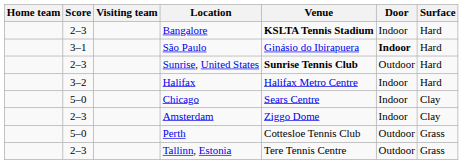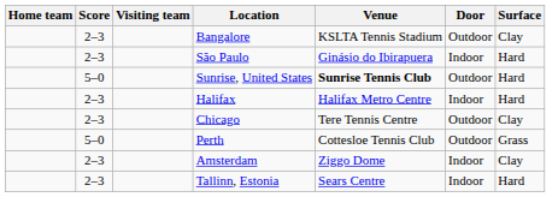 <table class="wikitable" style="border:1px solid #aaa;">
 <tr>
 <th>Home team</th>
 <th>Score</th>
 <th>Visiting team</th>
 <th>Location</th>
 <th>Venue</th>
 <th>Door</th>
 <th>Surface</th>
 </tr>
 <tr>
 <td></td>
 <td style="text-align:center;">2–3</td>
 <td><strong></strong></td>
 <td><a href='#'>Bangalore</a></td>
-<td><strong>KSLTA Tennis Stadium</strong></td>
+<td>KSLTA Tennis Stadium</td>
+<td>Outdoor</td>
+<td>Clay</td>
+</tr>
+<tr>
+<td><strong></strong></td>
+<td style="text-align:center;">2–3</td>
+<td></td>
+<td><a href='#'>São Paulo</a></td>
+<td><a href='#'>Ginásio do Ibirapuera</a></td>
 <td>Indoor</td>
 <td>Hard</td>
 </tr>
 <tr>
-<td><strong></strong></td>
-<td style="text-align:center;">3–1</td>
 <td></td>
-<td><a href='#'>São Paulo</a></td>
-<td><a href='#'>Ginásio do Ibirapuera</a></td>
-<td><strong>Indoor</strong></td>
-<td>Hard</td>
-</tr>
-<tr>
-<td></td>
-<td style="text-align:center;">2–3</td>
+<td style="text-align:center;">5–0</td>
 <td><strong></strong></td>
 <td><a href='#'>Sunrise</a>, <a href='#'>United States</a></td>
 <td><strong>Sunrise Tennis Club</strong></td>
 <td>Outdoor</td>
 <td>Hard</td>
 </tr>
 <tr>
 <td><strong></strong></td>
-<td style="text-align:center;">3–2</td>
+<td style="text-align:center;">2–3</td>
 <td></td>
 <td><a href='#'>Halifax</a></td>
 <td><a href='#'>Halifax Metro Centre</a></td>
 <td>Indoor</td>
 <td>Hard</td>
 </tr>
 <tr>
 <td><strong></strong></td>
-<td style="text-align:center;">5–0</td>
+<td style="text-align:center;">2–3</td>
 <td></td>
 <td><a href='#'>Chicago</a></td>
-<td><a href='#'>Sears Centre</a></td>
-<td>Indoor</td>
-<td>Clay</td>
-</tr>
-<tr>
-<td></td>
-<td style="text-align:center;">2–3</td>
-<td><strong></strong></td>
-<td><a href='#'>Amsterdam</a></td>
-<td><a href='#'>Ziggo Dome</a></td>
-<td>Indoor</td>
+<td>Tere Tennis Centre</td>
+<td>Outdoor</td>
 <td>Clay</td>
 </tr>
 <tr>
 <td><strong></strong></td>
 <td style="text-align:center;">5–0</td>
 <td></td>
 <td><a href='#'>Perth</a></td>
 <td>Cottesloe Tennis Club</td>
 <td>Outdoor</td>
 <td>Grass</td>
 </tr>
 <tr>
 <td></td>
 <td style="text-align:center;">2–3</td>
 <td><strong></strong></td>
+<td><a href='#'>Amsterdam</a></td>
+<td><a href='#'>Ziggo Dome</a></td>
+<td>Indoor</td>
+<td>Clay</td>
+</tr>
+<tr>
+<td></td>
+<td style="text-align:center;">2–3</td>
+<td><strong></strong></td>
 <td><a href='#'>Tallinn</a>, <a href='#'>Estonia</a></td>
-<td>Tere Tennis Centre</td>
-<td>Outdoor</td>
-<td>Grass</td>
+<td><a href='#'>Sears Centre</a></td>
+<td>Indoor</td>
+<td>Hard</td>
 </tr>
 </table>
